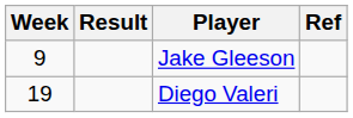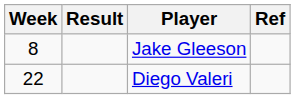 <table class=wikitable>
 <tr>
 <th>Week</th>
 <th>Result</th>
 <th>Player</th>
 <th>Ref</th>
 </tr>
 <tr>
-<td align=center>9</td>
+<td align=center>8</td>
 <td></td>
 <td> <a href='#'>Jake Gleeson</a></td>
 <td></td>
 </tr>
 <tr>
-<td align=center>19</td>
+<td align=center>22</td>
 <td></td>
 <td> <a href='#'>Diego Valeri</a></td>
 <td></td>
 </tr>
 </table>
